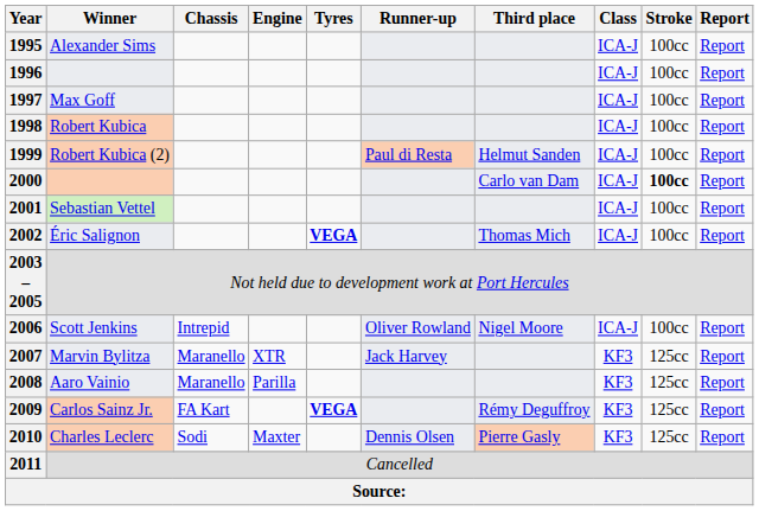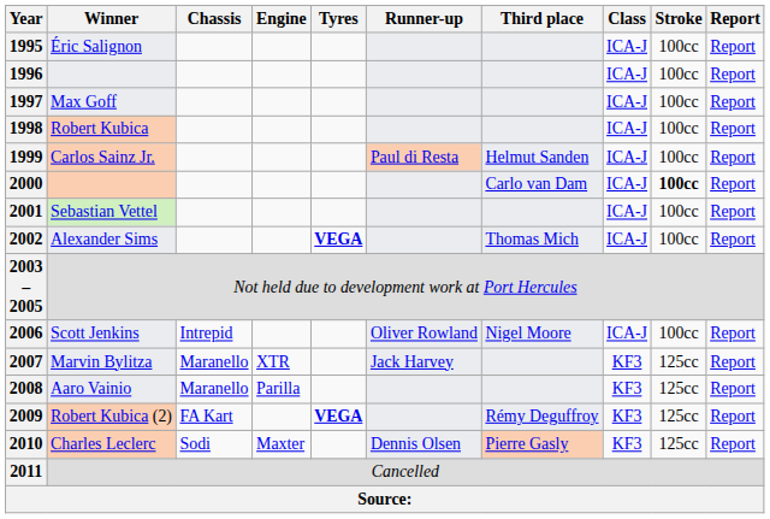 <table class="wikitable" style="font-size: 85%;">
 <tr>
 <th>Year</th>
 <th>Winner</th>
 <th>Chassis</th>
 <th>Engine</th>
 <th>Tyres</th>
 <th>Runner-up</th>
 <th>Third place</th>
 <th>Class</th>
 <th>Stroke</th>
 <th>Report</th>
 </tr>
 <tr>
 <th>1995</th>
-<td style="background-color:#EAECF0"> <a href='#'>Alexander Sims</a></td>
+<td style="background-color:#EAECF0"> <a href='#'>Éric Salignon</a></td>
 <td></td>
 <td></td>
 <td style="text-align:center;"></td>
 <td style="background-color:#EAECF0"></td>
 <td style="background-color:#EAECF0"></td>
 <td style="text-align:center;"><a href='#'>ICA-J</a></td>
 <td style="text-align:center;">100cc</td>
 <td><a href='#'>Report</a></td>
 </tr>
 <tr>
 <th>1996</th>
 <td style="background-color:#EAECF0"></td>
 <td></td>
 <td></td>
 <td style="text-align:center;"></td>
 <td style="background-color:#EAECF0"></td>
 <td style="background-color:#EAECF0"></td>
 <td style="text-align:center;"><a href='#'>ICA-J</a></td>
 <td style="text-align:center;">100cc</td>
 <td><a href='#'>Report</a></td>
 </tr>
 <tr>
 <th>1997</th>
 <td style="background-color:#EAECF0"> <a href='#'>Max Goff</a></td>
 <td></td>
 <td></td>
 <td style="text-align:center;"></td>
 <td style="background-color:#EAECF0"></td>
 <td style="background-color:#EAECF0"></td>
 <td style="text-align:center;"><a href='#'>ICA-J</a></td>
 <td style="text-align:center;">100cc</td>
 <td><a href='#'>Report</a></td>
 </tr>
 <tr>
 <th>1998</th>
 <td style="background-color:#FBCEB1"> <a href='#'>Robert Kubica</a></td>
 <td></td>
 <td></td>
 <td style="text-align:center;"></td>
 <td style="background-color:#EAECF0"></td>
 <td style="background-color:#EAECF0"></td>
 <td style="text-align:center;"><a href='#'>ICA-J</a></td>
 <td style="text-align:center;">100cc</td>
 <td><a href='#'>Report</a></td>
 </tr>
 <tr>
 <th>1999</th>
-<td style="background-color:#FBCEB1"> <a href='#'>Robert Kubica</a> (2)</td>
+<td style="background-color:#FBCEB1"> <a href='#'>Carlos Sainz Jr.</a></td>
 <td></td>
 <td></td>
 <td style="text-align:center;"></td>
 <td style="background-color:#FBCEB1"> <a href='#'>Paul di Resta</a></td>
 <td style="background-color:#EAECF0"> <a href='#'>Helmut Sanden</a></td>
 <td style="text-align:center;"><a href='#'>ICA-J</a></td>
 <td style="text-align:center;">100cc</td>
 <td><a href='#'>Report</a></td>
 </tr>
 <tr>
 <th>2000</th>
 <td style="background-color:#FBCEB1"></td>
 <td></td>
 <td></td>
 <td style="text-align:center;"></td>
 <td style="background-color:#EAECF0"></td>
 <td style="background-color:#EAECF0"> <a href='#'>Carlo van Dam</a></td>
 <td style="text-align:center;"><a href='#'>ICA-J</a></td>
 <td style="text-align:center;"><strong>100cc</strong></td>
 <td><a href='#'>Report</a></td>
 </tr>
 <tr>
 <th>2001</th>
 <td style="background-color:#D0F0C0"> <a href='#'>Sebastian Vettel</a></td>
 <td></td>
 <td></td>
 <td style="text-align:center;"></td>
 <td style="background-color:#EAECF0"></td>
 <td style="background-color:#EAECF0"></td>
 <td style="text-align:center;"><a href='#'>ICA-J</a></td>
 <td style="text-align:center;">100cc</td>
 <td><a href='#'>Report</a></td>
 </tr>
 <tr>
 <th>2002</th>
-<td style="background-color:#EAECF0"> <a href='#'>Éric Salignon</a></td>
+<td style="background-color:#EAECF0"> <a href='#'>Alexander Sims</a></td>
 <td></td>
 <td></td>
 <td style="text-align:center;"><strong><span><a href='#'>VEGA</a></span></strong></td>
 <td style="background-color:#EAECF0"></td>
 <td style="background-color:#EAECF0"> <a href='#'>Thomas Mich</a></td>
 <td style="text-align:center;"><a href='#'>ICA-J</a></td>
 <td style="text-align:center;">100cc</td>
 <td><a href='#'>Report</a></td>
 </tr>
 <tr>
 <th>2003<br>–<br>2005</th>
 <td align=center colspan=9 style="background:#DDDDDD;"><em>Not held due to development work at <a href='#'>Port Hercules</a></em></td>
 </tr>
 <tr>
 <th>2006</th>
 <td style="background-color:#EAECF0"> <a href='#'>Scott Jenkins</a></td>
 <td> <a href='#'>Intrepid</a></td>
 <td></td>
 <td style="text-align:center;"></td>
 <td style="background-color:#EAECF0"> <a href='#'>Oliver Rowland</a></td>
 <td style="background-color:#EAECF0"> <a href='#'>Nigel Moore</a></td>
 <td style="text-align:center;"><a href='#'>ICA-J</a></td>
 <td style="text-align:center;">100cc</td>
 <td><a href='#'>Report</a></td>
 </tr>
 <tr>
 <th>2007</th>
 <td style="background-color:#EAECF0"> <a href='#'>Marvin Bylitza</a></td>
 <td> <a href='#'>Maranello</a></td>
 <td> <a href='#'>XTR</a></td>
 <td style="text-align:center;"></td>
 <td style="background-color:#EAECF0"> <a href='#'>Jack Harvey</a></td>
 <td style="background-color:#EAECF0"></td>
 <td style="text-align:center;"><a href='#'>KF3</a></td>
 <td style="text-align:center;">125cc</td>
 <td><a href='#'>Report</a></td>
 </tr>
 <tr>
 <th>2008</th>
 <td style="background-color:#EAECF0"> <a href='#'>Aaro Vainio</a></td>
 <td> <a href='#'>Maranello</a></td>
 <td> <a href='#'>Parilla</a></td>
 <td style="text-align:center;"></td>
 <td style="background-color:#EAECF0"></td>
 <td style="background-color:#EAECF0"></td>
 <td style="text-align:center;"><a href='#'>KF3</a></td>
 <td style="text-align:center;">125cc</td>
 <td><a href='#'>Report</a></td>
 </tr>
 <tr>
 <th>2009</th>
-<td style="background-color:#FBCEB1"> <a href='#'>Carlos Sainz Jr.</a></td>
+<td style="background-color:#FBCEB1"> <a href='#'>Robert Kubica</a> (2)</td>
 <td> <a href='#'>FA Kart</a></td>
 <td></td>
 <td style="text-align:center;"><strong><span><a href='#'>VEGA</a></span></strong></td>
 <td style="background-color:#EAECF0"></td>
 <td style="background-color:#EAECF0"> <a href='#'>Rémy Deguffroy</a></td>
 <td style="text-align:center;"><a href='#'>KF3</a></td>
 <td style="text-align:center;">125cc</td>
 <td><a href='#'>Report</a></td>
 </tr>
 <tr>
 <th>2010</th>
 <td style="background-color:#FBCEB1"> <a href='#'>Charles Leclerc</a></td>
 <td> <a href='#'>Sodi</a></td>
 <td> <a href='#'>Maxter</a></td>
 <td style="text-align:center;"></td>
 <td style="background-color:#EAECF0"> <a href='#'>Dennis Olsen</a></td>
 <td style="background-color:#FBCEB1"> <a href='#'>Pierre Gasly</a></td>
 <td style="text-align:center;"><a href='#'>KF3</a></td>
 <td style="text-align:center;">125cc</td>
 <td><a href='#'>Report</a></td>
 </tr>
 <tr>
 <th>2011</th>
 <td align=center colspan=9 style="background:#DDDDDD;"><em>Cancelled</em></td>
 </tr>
 <tr>
 <th colspan="10">Source:</th>
 </tr>
 </table>
